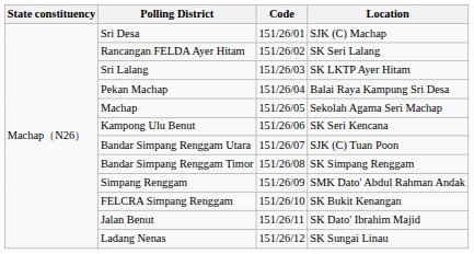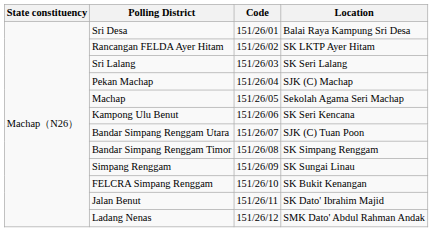 <table class="wikitable sortable mw-collapsible" style="white-space:nowrap;font-size:90%">
 <tr>
 <th>State constituency</th>
 <th>Polling District</th>
 <th>Code</th>
 <th>Location</th>
 </tr>
 <tr>
 <td rowspan="12">Machap（N26）</td>
 <td>Sri Desa</td>
 <td>151/26/01</td>
-<td>SJK (C) Machap</td>
+<td>Balai Raya Kampung Sri Desa</td>
 </tr>
 <tr>
 <td>Rancangan FELDA Ayer Hitam</td>
 <td>151/26/02</td>
-<td>SK Seri Lalang</td>
+<td>SK LKTP Ayer Hitam</td>
 </tr>
 <tr>
 <td>Sri Lalang</td>
 <td>151/26/03</td>
-<td>SK LKTP Ayer Hitam</td>
+<td>SK Seri Lalang</td>
 </tr>
 <tr>
 <td>Pekan Machap</td>
 <td>151/26/04</td>
-<td>Balai Raya Kampung Sri Desa</td>
+<td>SJK (C) Machap</td>
 </tr>
 <tr>
 <td>Machap</td>
 <td>151/26/05</td>
 <td>Sekolah Agama Seri Machap</td>
 </tr>
 <tr>
 <td>Kampong Ulu Benut</td>
 <td>151/26/06</td>
 <td>SK Seri Kencana</td>
 </tr>
 <tr>
 <td>Bandar Simpang Renggam Utara</td>
 <td>151/26/07</td>
 <td>SJK (C) Tuan Poon</td>
 </tr>
 <tr>
 <td>Bandar Simpang Renggam Timor</td>
 <td>151/26/08</td>
 <td>SK Simpang Renggam</td>
 </tr>
 <tr>
 <td>Simpang Renggam</td>
 <td>151/26/09</td>
-<td>SMK Dato' Abdul Rahman Andak</td>
+<td>SK Sungai Linau</td>
 </tr>
 <tr>
 <td>FELCRA Simpang Renggam</td>
 <td>151/26/10</td>
 <td>SK Bukit Kenangan</td>
 </tr>
 <tr>
 <td>Jalan Benut</td>
 <td>151/26/11</td>
 <td>SK Dato' Ibrahim Majid</td>
 </tr>
 <tr>
 <td>Ladang Nenas</td>
 <td>151/26/12</td>
-<td>SK Sungai Linau</td>
+<td>SMK Dato' Abdul Rahman Andak</td>
 </tr>
 </table>
